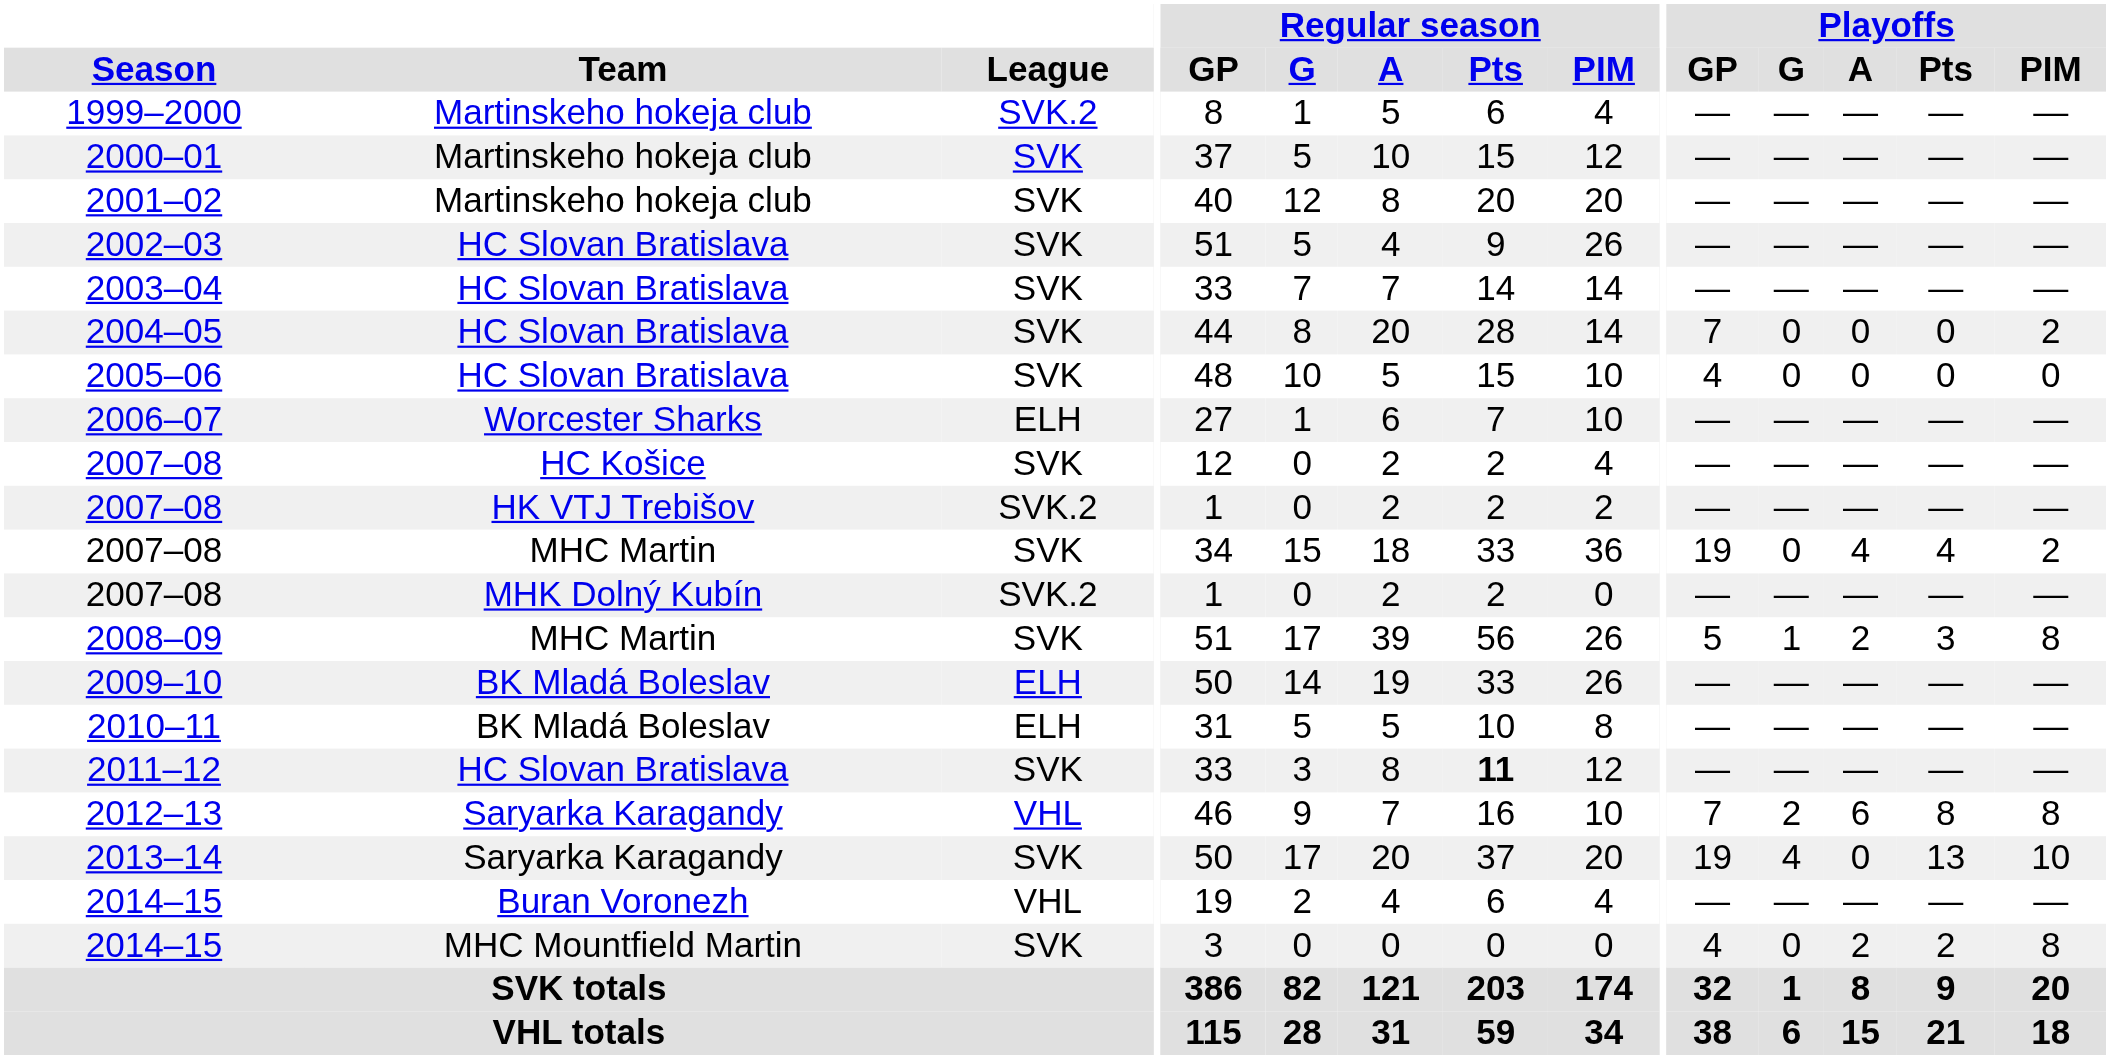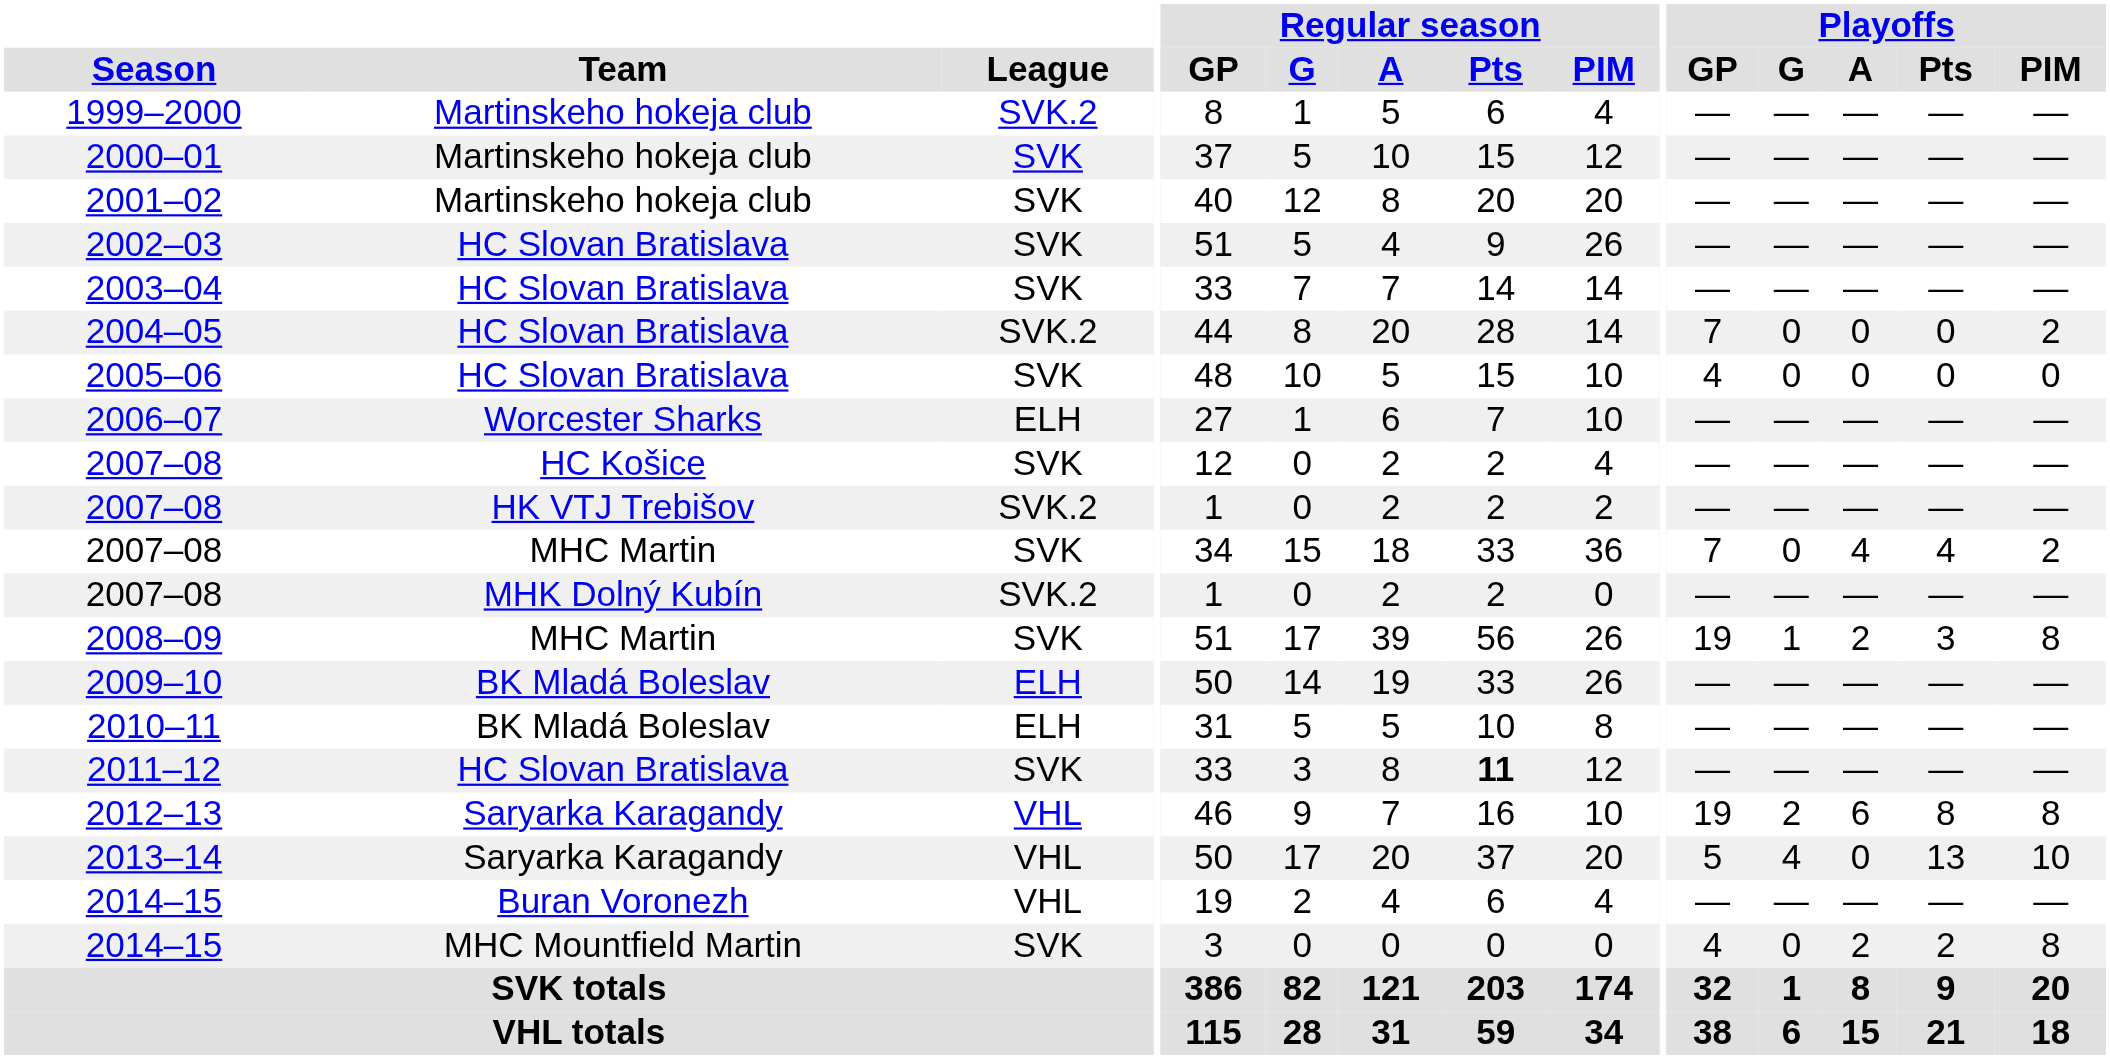 <table border="0" cellpadding="1" cellspacing="0" style="text-align:center; width:60em">
 <tr bgcolor="#e0e0e0">
 <th colspan="3" bgcolor="#ffffff"></th>
 <th rowspan="99" bgcolor="#ffffff"></th>
 <th colspan="5"><a href='#'>Regular season</a></th>
 <th rowspan="99" bgcolor="#ffffff"></th>
 <th colspan="5"><a href='#'>Playoffs</a></th>
 </tr>
 <tr bgcolor="#e0e0e0">
 <th><a href='#'>Season</a></th>
 <th>Team</th>
 <th>League</th>
 <th>GP</th>
 <th><a href='#'>G</a></th>
 <th><a href='#'>A</a></th>
 <th><a href='#'>Pts</a></th>
 <th><a href='#'>PIM</a></th>
 <th>GP</th>
 <th>G</th>
 <th>A</th>
 <th>Pts</th>
 <th>PIM</th>
 </tr>
 <tr>
 <td><a href='#'>1999–2000</a></td>
 <td><a href='#'>Martinskeho hokeja club</a></td>
 <td><a href='#'>SVK.2</a></td>
 <td>8</td>
 <td>1</td>
 <td>5</td>
 <td>6</td>
 <td>4</td>
 <td>—</td>
 <td>—</td>
 <td>—</td>
 <td>—</td>
 <td>—</td>
 </tr>
 <tr bgcolor="#f0f0f0">
 <td><a href='#'>2000–01</a></td>
 <td>Martinskeho hokeja club</td>
 <td><a href='#'>SVK</a></td>
 <td>37</td>
 <td>5</td>
 <td>10</td>
 <td>15</td>
 <td>12</td>
 <td>—</td>
 <td>—</td>
 <td>—</td>
 <td>—</td>
 <td>—</td>
 </tr>
 <tr>
 <td><a href='#'>2001–02</a></td>
 <td>Martinskeho hokeja club</td>
 <td>SVK</td>
 <td>40</td>
 <td>12</td>
 <td>8</td>
 <td>20</td>
 <td>20</td>
 <td>—</td>
 <td>—</td>
 <td>—</td>
 <td>—</td>
 <td>—</td>
 </tr>
 <tr bgcolor="#f0f0f0">
 <td><a href='#'>2002–03</a></td>
 <td><a href='#'>HC Slovan Bratislava</a></td>
 <td>SVK</td>
 <td>51</td>
 <td>5</td>
 <td>4</td>
 <td>9</td>
 <td>26</td>
 <td>—</td>
 <td>—</td>
 <td>—</td>
 <td>—</td>
 <td>—</td>
 </tr>
 <tr>
 <td><a href='#'>2003–04</a></td>
 <td><a href='#'>HC Slovan Bratislava</a></td>
 <td>SVK</td>
 <td>33</td>
 <td>7</td>
 <td>7</td>
 <td>14</td>
 <td>14</td>
 <td>—</td>
 <td>—</td>
 <td>—</td>
 <td>—</td>
 <td>—</td>
 </tr>
 <tr bgcolor="#f0f0f0">
 <td><a href='#'>2004–05</a></td>
 <td><a href='#'>HC Slovan Bratislava</a></td>
-<td>SVK</td>
+<td>SVK.2</td>
 <td>44</td>
 <td>8</td>
 <td>20</td>
 <td>28</td>
 <td>14</td>
 <td>7</td>
 <td>0</td>
 <td>0</td>
 <td>0</td>
 <td>2</td>
 </tr>
 <tr>
 <td><a href='#'>2005–06</a></td>
 <td><a href='#'>HC Slovan Bratislava</a></td>
 <td>SVK</td>
 <td>48</td>
 <td>10</td>
 <td>5</td>
 <td>15</td>
 <td>10</td>
 <td>4</td>
 <td>0</td>
 <td>0</td>
 <td>0</td>
 <td>0</td>
 </tr>
 <tr bgcolor="#f0f0f0">
 <td><a href='#'>2006–07</a></td>
 <td><a href='#'>Worcester Sharks</a></td>
 <td>ELH</td>
 <td>27</td>
 <td>1</td>
 <td>6</td>
 <td>7</td>
 <td>10</td>
 <td>—</td>
 <td>—</td>
 <td>—</td>
 <td>—</td>
 <td>—</td>
 </tr>
 <tr>
 <td><a href='#'>2007–08</a></td>
 <td><a href='#'>HC Košice</a></td>
 <td>SVK</td>
 <td>12</td>
 <td>0</td>
 <td>2</td>
 <td>2</td>
 <td>4</td>
 <td>—</td>
 <td>—</td>
 <td>—</td>
 <td>—</td>
 <td>—</td>
 </tr>
 <tr bgcolor="#f0f0f0">
 <td><a href='#'>2007–08</a></td>
 <td><a href='#'>HK VTJ Trebišov</a></td>
 <td>SVK.2</td>
 <td>1</td>
 <td>0</td>
 <td>2</td>
 <td>2</td>
 <td>2</td>
 <td>—</td>
 <td>—</td>
 <td>—</td>
 <td>—</td>
 <td>—</td>
 </tr>
 <tr>
 <td>2007–08</td>
 <td>MHC Martin</td>
 <td>SVK</td>
 <td>34</td>
 <td>15</td>
 <td>18</td>
 <td>33</td>
 <td>36</td>
-<td>19</td>
+<td>7</td>
 <td>0</td>
 <td>4</td>
 <td>4</td>
 <td>2</td>
 </tr>
 <tr bgcolor="#f0f0f0">
 <td>2007–08</td>
 <td><a href='#'>MHK Dolný Kubín</a></td>
 <td>SVK.2</td>
 <td>1</td>
 <td>0</td>
 <td>2</td>
 <td>2</td>
 <td>0</td>
 <td>—</td>
 <td>—</td>
 <td>—</td>
 <td>—</td>
 <td>—</td>
 </tr>
 <tr>
 <td><a href='#'>2008–09</a></td>
 <td>MHC Martin</td>
 <td>SVK</td>
 <td>51</td>
 <td>17</td>
 <td>39</td>
 <td>56</td>
 <td>26</td>
-<td>5</td>
+<td>19</td>
 <td>1</td>
 <td>2</td>
 <td>3</td>
 <td>8</td>
 </tr>
 <tr bgcolor="#f0f0f0">
 <td><a href='#'>2009–10</a></td>
 <td><a href='#'>BK Mladá Boleslav</a></td>
 <td><a href='#'>ELH</a></td>
 <td>50</td>
 <td>14</td>
 <td>19</td>
 <td>33</td>
 <td>26</td>
 <td>—</td>
 <td>—</td>
 <td>—</td>
 <td>—</td>
 <td>—</td>
 </tr>
 <tr>
 <td><a href='#'>2010–11</a></td>
 <td>BK Mladá Boleslav</td>
 <td>ELH</td>
 <td>31</td>
 <td>5</td>
 <td>5</td>
 <td>10</td>
 <td>8</td>
 <td>—</td>
 <td>—</td>
 <td>—</td>
 <td>—</td>
 <td>—</td>
 </tr>
 <tr bgcolor="#f0f0f0">
 <td><a href='#'>2011–12</a></td>
 <td><a href='#'>HC Slovan Bratislava</a></td>
 <td>SVK</td>
 <td>33</td>
 <td>3</td>
 <td>8</td>
 <td><strong>11</strong></td>
 <td>12</td>
 <td>—</td>
 <td>—</td>
 <td>—</td>
 <td>—</td>
 <td>—</td>
 </tr>
 <tr>
 <td><a href='#'>2012–13</a></td>
 <td><a href='#'>Saryarka Karagandy</a></td>
 <td><a href='#'>VHL</a></td>
 <td>46</td>
 <td>9</td>
 <td>7</td>
 <td>16</td>
 <td>10</td>
-<td>7</td>
+<td>19</td>
 <td>2</td>
 <td>6</td>
 <td>8</td>
 <td>8</td>
 </tr>
 <tr bgcolor="#f0f0f0">
 <td><a href='#'>2013–14</a></td>
 <td>Saryarka Karagandy</td>
-<td>SVK</td>
+<td>VHL</td>
 <td>50</td>
 <td>17</td>
 <td>20</td>
 <td>37</td>
 <td>20</td>
-<td>19</td>
+<td>5</td>
 <td>4</td>
 <td>0</td>
 <td>13</td>
 <td>10</td>
 </tr>
 <tr>
 <td><a href='#'>2014–15</a></td>
 <td><a href='#'>Buran Voronezh</a></td>
 <td>VHL</td>
 <td>19</td>
 <td>2</td>
 <td>4</td>
 <td>6</td>
 <td>4</td>
 <td>—</td>
 <td>—</td>
 <td>—</td>
 <td>—</td>
 <td>—</td>
 </tr>
 <tr bgcolor="#f0f0f0">
 <td><a href='#'>2014–15</a></td>
 <td>MHC Mountfield Martin</td>
 <td>SVK</td>
 <td>3</td>
 <td>0</td>
 <td>0</td>
 <td>0</td>
 <td>0</td>
 <td>4</td>
 <td>0</td>
 <td>2</td>
 <td>2</td>
 <td>8</td>
 </tr>
 <tr bgcolor="#e0e0e0">
 <th colspan="3">SVK totals</th>
 <th>386</th>
 <th>82</th>
 <th>121</th>
 <th>203</th>
 <th>174</th>
 <th>32</th>
 <th>1</th>
 <th>8</th>
 <th>9</th>
 <th>20</th>
 </tr>
 <tr bgcolor="#e0e0e0">
 <th colspan="3">VHL totals</th>
 <th>115</th>
 <th>28</th>
 <th>31</th>
 <th>59</th>
 <th>34</th>
 <th>38</th>
 <th>6</th>
 <th>15</th>
 <th>21</th>
 <th>18</th>
 </tr>
 </table>
